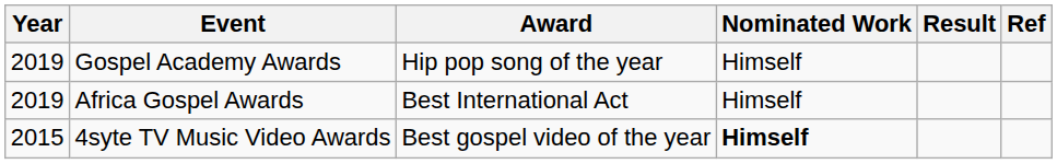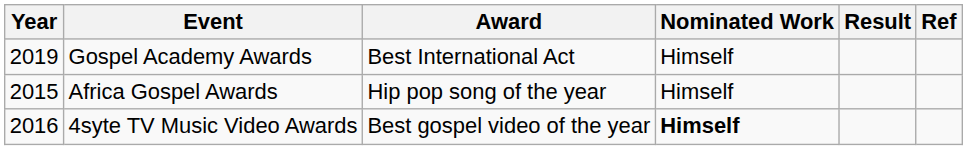 <table class="wikitable">
 <tr>
 <th>Year</th>
 <th>Event</th>
 <th>Award</th>
 <th>Nominated Work</th>
 <th>Result</th>
 <th>Ref</th>
 </tr>
 <tr>
 <td>2019</td>
 <td>Gospel Academy Awards</td>
-<td>Hip pop song of the year</td>
-<td>Himself</td>
-<td></td>
-<td></td>
-</tr>
-<tr>
-<td>2019</td>
-<td>Africa Gospel Awards</td>
 <td>Best International Act</td>
 <td>Himself</td>
 <td></td>
 <td></td>
 </tr>
 <tr>
 <td>2015</td>
+<td>Africa Gospel Awards</td>
+<td>Hip pop song of the year</td>
+<td>Himself</td>
+<td></td>
+<td></td>
+</tr>
+<tr>
+<td>2016</td>
 <td>4syte TV Music Video Awards</td>
 <td>Best gospel video of the year</td>
 <td><strong>Himself</strong></td>
 <td></td>
 <td></td>
 </tr>
 </table>
